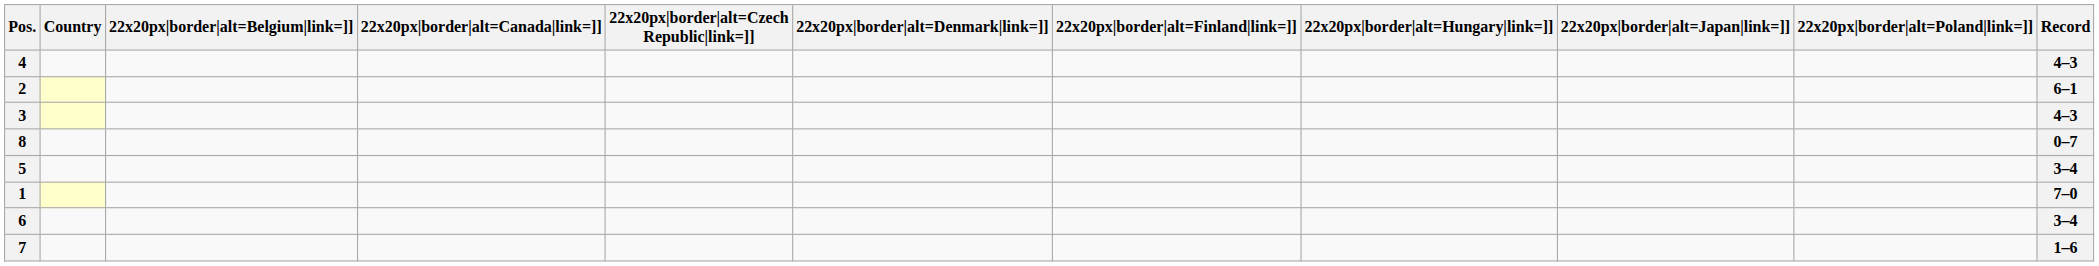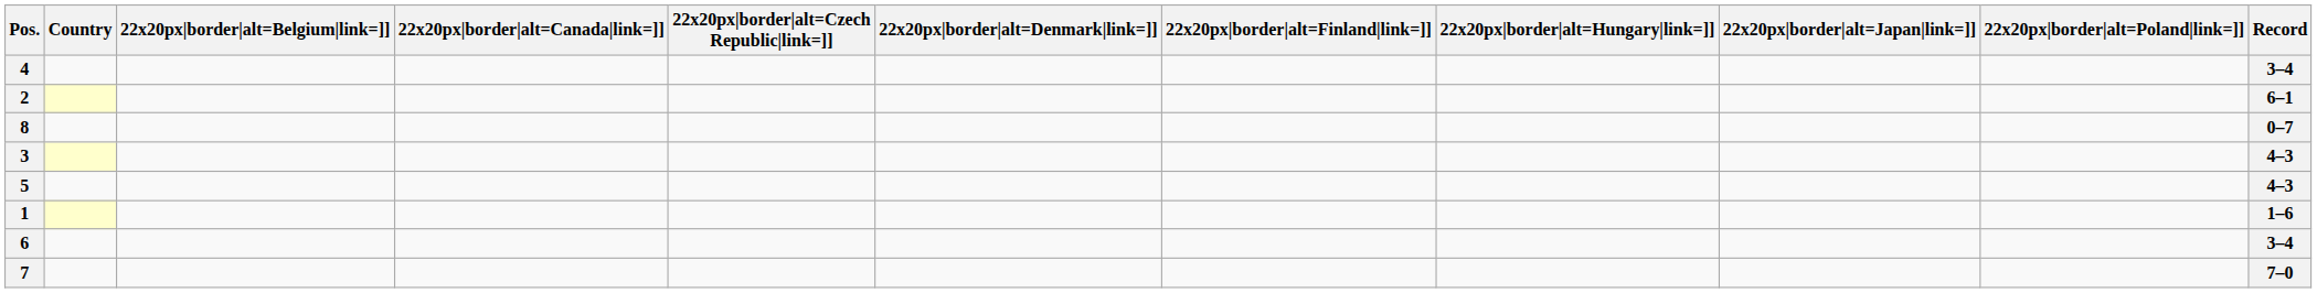 <table class="wikitable sortable nowrap" style="text-align:center; font-size:0.9em;">
 <tr>
 <th>Pos.</th>
 <th>Country</th>
 <th [[Image:>22x20px|border|alt=Belgium|link=]]</th>
 <th [[Image:>22x20px|border|alt=Canada|link=]]</th>
 <th [[Image:>22x20px|border|alt=Czech Republic|link=]]</th>
 <th [[Image:>22x20px|border|alt=Denmark|link=]]</th>
 <th [[Image:>22x20px|border|alt=Finland|link=]]</th>
 <th [[Image:>22x20px|border|alt=Hungary|link=]]</th>
 <th [[Image:>22x20px|border|alt=Japan|link=]]</th>
 <th [[Image:>22x20px|border|alt=Poland|link=]]</th>
 <th>Record</th>
 </tr>
 <tr>
 <th>4</th>
 <td style="text-align:left;"></td>
 <td></td>
 <td></td>
 <td></td>
 <td></td>
 <td></td>
 <td></td>
 <td></td>
 <td></td>
-<th>4–3</th>
+<th>3–4</th>
 </tr>
 <tr>
 <th>2</th>
 <td style="text-align:left; background:#ffffcc;"></td>
 <td></td>
 <td></td>
 <td></td>
 <td></td>
 <td></td>
 <td></td>
 <td></td>
 <td></td>
 <th>6–1</th>
 </tr>
 <tr>
+<th>8</th>
+<td style="text-align:left;"></td>
+<td></td>
+<td></td>
+<td></td>
+<td></td>
+<td></td>
+<td></td>
+<td></td>
+<td></td>
+<th>0–7</th>
+</tr>
+<tr>
 <th>3</th>
 <td style="text-align:left; background:#ffffcc;"></td>
 <td></td>
 <td></td>
 <td></td>
 <td></td>
 <td></td>
 <td></td>
 <td></td>
 <td></td>
 <th>4–3</th>
 </tr>
 <tr>
-<th>8</th>
-<td style="text-align:left;"></td>
-<td></td>
-<td></td>
-<td></td>
-<td></td>
-<td></td>
-<td></td>
-<td></td>
-<td></td>
-<th>0–7</th>
-</tr>
-<tr>
 <th>5</th>
 <td style="text-align:left;"></td>
 <td></td>
 <td></td>
 <td></td>
 <td></td>
 <td></td>
 <td></td>
 <td></td>
 <td></td>
-<th>3–4</th>
+<th>4–3</th>
 </tr>
 <tr>
 <th>1</th>
 <td style="text-align:left; background:#ffffcc;"></td>
 <td></td>
 <td></td>
 <td></td>
 <td></td>
 <td></td>
 <td></td>
 <td></td>
 <td></td>
-<th>7–0</th>
+<th>1–6</th>
 </tr>
 <tr>
 <th>6</th>
 <td style="text-align:left;"></td>
 <td></td>
 <td></td>
 <td></td>
 <td></td>
 <td></td>
 <td></td>
 <td></td>
 <td></td>
 <th>3–4</th>
 </tr>
 <tr>
 <th>7</th>
 <td style="text-align:left;"></td>
 <td></td>
 <td></td>
 <td></td>
 <td></td>
 <td></td>
 <td></td>
 <td></td>
 <td></td>
-<th>1–6</th>
+<th>7–0</th>
 </tr>
 </table>
